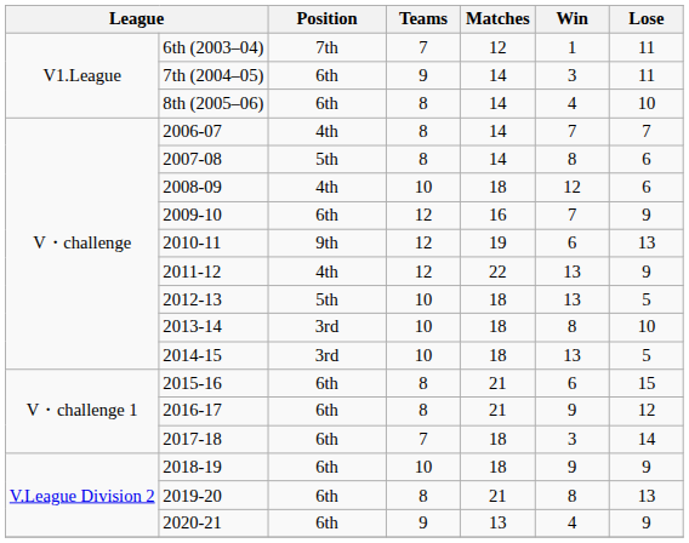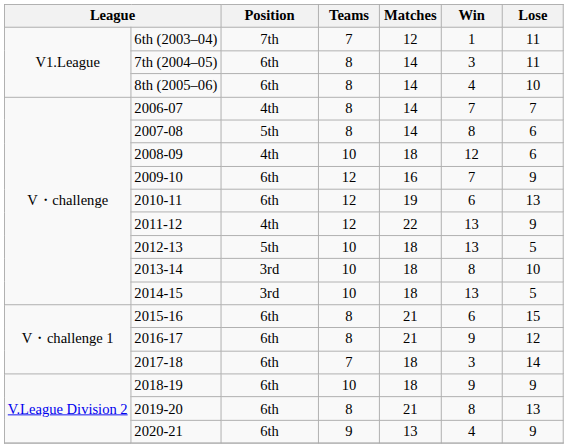 <table class="wikitable" border="1">
 <tr>
 <th width=200 colspan=2>League</th>
 <th width=100>Position</th>
 <th width=60 align=center>Teams</th>
 <th width=60>Matches</th>
 <th width=60>Win</th>
 <th width=60>Lose</th>
 </tr>
 <tr>
 <td align=center rowspan=3>V1.League</td>
 <td>6th (2003–04)</td>
 <td align=center>7th</td>
 <td align=center>7</td>
 <td align=center>12</td>
 <td align=center>1</td>
 <td align=center>11</td>
 </tr>
 <tr>
 <td>7th (2004–05)</td>
 <td align=center>6th</td>
-<td align=center>9</td>
+<td align=center>8</td>
 <td align=center>14</td>
 <td align=center>3</td>
 <td align=center>11</td>
 </tr>
 <tr>
 <td>8th (2005–06)</td>
 <td align=center>6th</td>
 <td align=center>8</td>
 <td align=center>14</td>
 <td align=center>4</td>
 <td align=center>10</td>
 </tr>
 <tr>
 <td align=center rowspan=9>V・challenge</td>
 <td>2006-07</td>
 <td align=center>4th</td>
 <td align=center>8</td>
 <td align=center>14</td>
 <td align=center>7</td>
 <td align=center>7</td>
 </tr>
 <tr>
 <td>2007-08</td>
 <td align=center>5th</td>
 <td align=center>8</td>
 <td align=center>14</td>
 <td align=center>8</td>
 <td align=center>6</td>
 </tr>
 <tr>
 <td>2008-09</td>
 <td align=center>4th</td>
 <td align=center>10</td>
 <td align=center>18</td>
 <td align=center>12</td>
 <td align=center>6</td>
 </tr>
 <tr>
 <td>2009-10</td>
 <td align=center>6th</td>
 <td align=center>12</td>
 <td align=center>16</td>
 <td align=center>7</td>
 <td align=center>9</td>
 </tr>
 <tr>
 <td>2010-11</td>
-<td align=center>9th</td>
+<td align=center>6th</td>
 <td align=center>12</td>
 <td align=center>19</td>
 <td align=center>6</td>
 <td align=center>13</td>
 </tr>
 <tr>
 <td>2011-12</td>
 <td align=center>4th</td>
 <td align=center>12</td>
 <td align=center>22</td>
 <td align=center>13</td>
 <td align=center>9</td>
 </tr>
 <tr>
 <td>2012-13</td>
 <td align=center>5th</td>
 <td align=center>10</td>
 <td align=center>18</td>
 <td align=center>13</td>
 <td align=center>5</td>
 </tr>
 <tr>
 <td>2013-14</td>
 <td align=center>3rd</td>
 <td align=center>10</td>
 <td align=center>18</td>
 <td align=center>8</td>
 <td align=center>10</td>
 </tr>
 <tr>
 <td>2014-15</td>
 <td align=center>3rd</td>
 <td align=center>10</td>
 <td align=center>18</td>
 <td align=center>13</td>
 <td align=center>5</td>
 </tr>
 <tr>
 <td align=center rowspan=3>V・challenge 1</td>
 <td>2015-16</td>
 <td align=center>6th</td>
 <td align=center>8</td>
 <td align=center>21</td>
 <td align=center>6</td>
 <td align=center>15</td>
 </tr>
 <tr>
 <td>2016-17</td>
 <td align=center>6th</td>
 <td align=center>8</td>
 <td align=center>21</td>
 <td align=center>9</td>
 <td align=center>12</td>
 </tr>
 <tr>
 <td>2017-18</td>
 <td align=center>6th</td>
 <td align=center>7</td>
 <td align=center>18</td>
 <td align=center>3</td>
 <td align=center>14</td>
 </tr>
 <tr>
 <td align=center rowspan=3><a href='#'>V.League Division 2</a></td>
 <td>2018-19</td>
 <td align=center>6th</td>
 <td align=center>10</td>
 <td align=center>18</td>
 <td align=center>9</td>
 <td align=center>9</td>
 </tr>
 <tr>
 <td>2019-20</td>
 <td align=center>6th</td>
 <td align=center>8</td>
 <td align=center>21</td>
 <td align=center>8</td>
 <td align=center>13</td>
 </tr>
 <tr>
 <td>2020-21</td>
 <td align=center>6th</td>
 <td align=center>9</td>
 <td align=center>13</td>
 <td align=center>4</td>
 <td align=center>9</td>
 </tr>
 <tr>
 </tr>
 </table>
